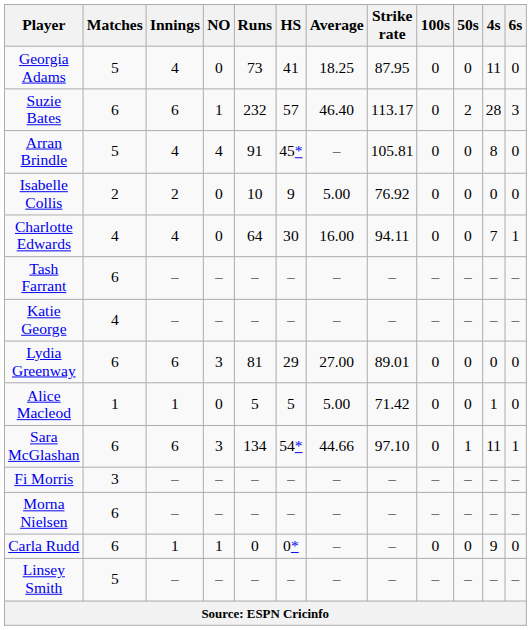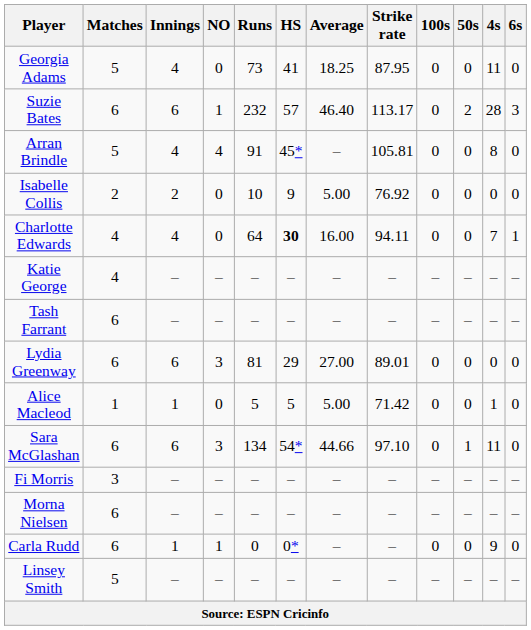 <table class="wikitable" style="text-align:center; width:55%;">
 <tr>
 <th>Player</th>
 <th>Matches</th>
 <th>Innings</th>
 <th>NO</th>
 <th>Runs</th>
 <th>HS</th>
 <th>Average</th>
 <th>Strike rate</th>
 <th>100s</th>
 <th>50s</th>
 <th>4s</th>
 <th>6s</th>
 </tr>
 <tr>
 <td><a href='#'>Georgia Adams</a></td>
 <td>5</td>
 <td>4</td>
 <td>0</td>
 <td>73</td>
 <td>41</td>
 <td>18.25</td>
 <td>87.95</td>
 <td>0</td>
 <td>0</td>
 <td>11</td>
 <td>0</td>
 </tr>
 <tr>
 <td><a href='#'>Suzie Bates</a></td>
 <td>6</td>
 <td>6</td>
 <td>1</td>
 <td>232</td>
 <td>57</td>
 <td>46.40</td>
 <td>113.17</td>
 <td>0</td>
 <td>2</td>
 <td>28</td>
 <td>3</td>
 </tr>
 <tr>
 <td><a href='#'>Arran Brindle</a></td>
 <td>5</td>
 <td>4</td>
 <td>4</td>
 <td>91</td>
 <td>45<a href='#'>*</a></td>
 <td>–</td>
 <td>105.81</td>
 <td>0</td>
 <td>0</td>
 <td>8</td>
 <td>0</td>
 </tr>
 <tr>
 <td><a href='#'>Isabelle Collis</a></td>
 <td>2</td>
 <td>2</td>
 <td>0</td>
 <td>10</td>
 <td>9</td>
 <td>5.00</td>
 <td>76.92</td>
 <td>0</td>
 <td>0</td>
 <td>0</td>
 <td>0</td>
 </tr>
 <tr>
 <td><a href='#'>Charlotte Edwards</a></td>
 <td>4</td>
 <td>4</td>
 <td>0</td>
 <td>64</td>
-<td>30</td>
+<td><strong>30</strong></td>
 <td>16.00</td>
 <td>94.11</td>
 <td>0</td>
 <td>0</td>
 <td>7</td>
 <td>1</td>
 </tr>
 <tr>
-<td><a href='#'>Tash Farrant</a></td>
-<td>6</td>
+<td><a href='#'>Katie George</a></td>
+<td>4</td>
 <td>–</td>
 <td>–</td>
 <td>–</td>
 <td>–</td>
 <td>–</td>
 <td>–</td>
 <td>–</td>
 <td>–</td>
 <td>–</td>
 <td>–</td>
 </tr>
 <tr>
-<td><a href='#'>Katie George</a></td>
-<td>4</td>
+<td><a href='#'>Tash Farrant</a></td>
+<td>6</td>
 <td>–</td>
 <td>–</td>
 <td>–</td>
 <td>–</td>
 <td>–</td>
 <td>–</td>
 <td>–</td>
 <td>–</td>
 <td>–</td>
 <td>–</td>
 </tr>
 <tr>
 <td><a href='#'>Lydia Greenway</a></td>
 <td>6</td>
 <td>6</td>
 <td>3</td>
 <td>81</td>
 <td>29</td>
 <td>27.00</td>
 <td>89.01</td>
 <td>0</td>
 <td>0</td>
 <td>0</td>
 <td>0</td>
 </tr>
 <tr>
 <td><a href='#'>Alice Macleod</a></td>
 <td>1</td>
 <td>1</td>
 <td>0</td>
 <td>5</td>
 <td>5</td>
 <td>5.00</td>
 <td>71.42</td>
 <td>0</td>
 <td>0</td>
 <td>1</td>
 <td>0</td>
 </tr>
 <tr>
 <td><a href='#'>Sara McGlashan</a></td>
 <td>6</td>
 <td>6</td>
 <td>3</td>
 <td>134</td>
 <td>54<a href='#'>*</a></td>
 <td>44.66</td>
 <td>97.10</td>
 <td>0</td>
 <td>1</td>
 <td>11</td>
-<td>1</td>
+<td>0</td>
 </tr>
 <tr>
 <td><a href='#'>Fi Morris</a></td>
 <td>3</td>
 <td>–</td>
 <td>–</td>
 <td>–</td>
 <td>–</td>
 <td>–</td>
 <td>–</td>
 <td>–</td>
 <td>–</td>
 <td>–</td>
 <td>–</td>
 </tr>
 <tr>
 <td><a href='#'>Morna Nielsen</a></td>
 <td>6</td>
 <td>–</td>
 <td>–</td>
 <td>–</td>
 <td>–</td>
 <td>–</td>
 <td>–</td>
 <td>–</td>
 <td>–</td>
 <td>–</td>
 <td>–</td>
 </tr>
 <tr>
 <td><a href='#'>Carla Rudd</a></td>
 <td>6</td>
 <td>1</td>
 <td>1</td>
 <td>0</td>
 <td>0<a href='#'>*</a></td>
 <td>–</td>
 <td>–</td>
 <td>0</td>
 <td>0</td>
 <td>9</td>
 <td>0</td>
 </tr>
 <tr>
 <td><a href='#'>Linsey Smith</a></td>
 <td>5</td>
 <td>–</td>
 <td>–</td>
 <td>–</td>
 <td>–</td>
 <td>–</td>
 <td>–</td>
 <td>–</td>
 <td>–</td>
 <td>–</td>
 <td>–</td>
 </tr>
 <tr>
 <th colspan="12"><small>Source: ESPN Cricinfo </small></th>
 </tr>
 </table>
